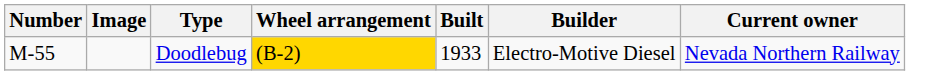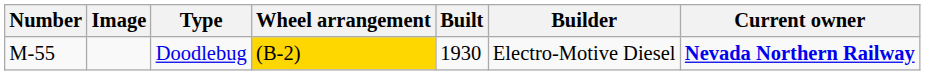 <table class="wikitable" style="font-size:100%;">
 <tr>
 <th>Number</th>
 <th>Image</th>
 <th>Type</th>
 <th>Wheel arrangement</th>
 <th>Built</th>
 <th>Builder</th>
 <th>Current owner</th>
 </tr>
 <tr>
 <td>M-55</td>
 <td></td>
 <td><a href='#'>Doodlebug</a></td>
 <td style="background: gold;">(B-2)</td>
-<td>1933</td>
+<td>1930</td>
 <td>Electro-Motive Diesel</td>
-<td><a href='#'>Nevada Northern Railway</a></td>
+<td><strong><a href='#'>Nevada Northern Railway</a></strong></td>
 </tr>
 </table>
